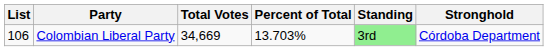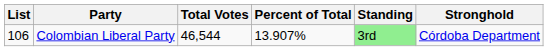 <table class="wikitable nonsortable">
 <tr>
 <th>List</th>
 <th>Party</th>
 <th>Total Votes</th>
 <th>Percent of Total</th>
 <th>Standing</th>
 <th>Stronghold</th>
 </tr>
 <tr>
 <td>106</td>
 <td><a href='#'>Colombian Liberal Party</a></td>
-<td>34,669</td>
-<td>13.703%</td>
+<td>46,544</td>
+<td>13.907%</td>
 <td style="background: lightgreen;">3rd</td>
 <td><a href='#'>Córdoba Department</a></td>
 </tr>
 </table>
